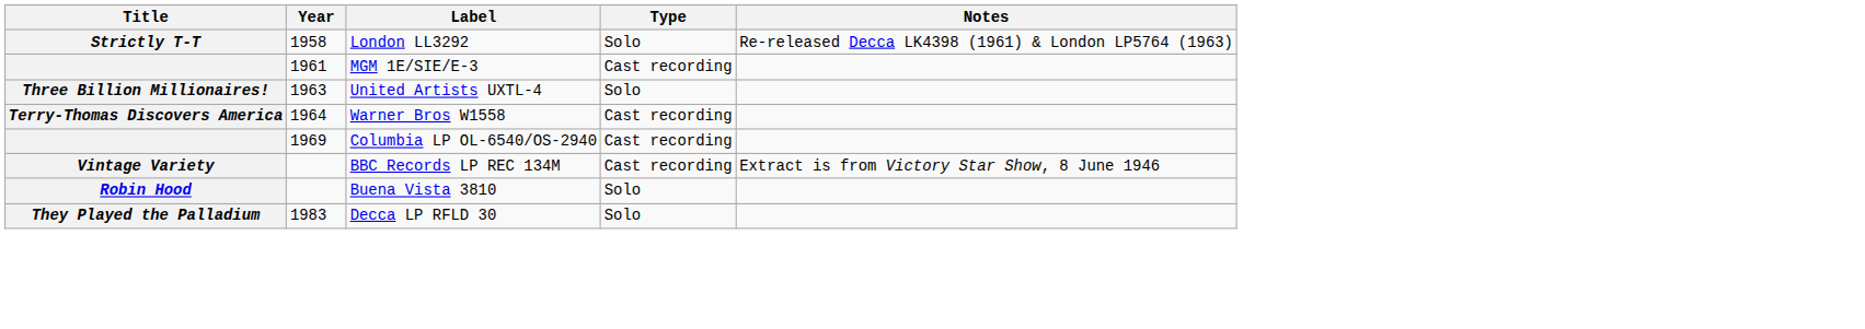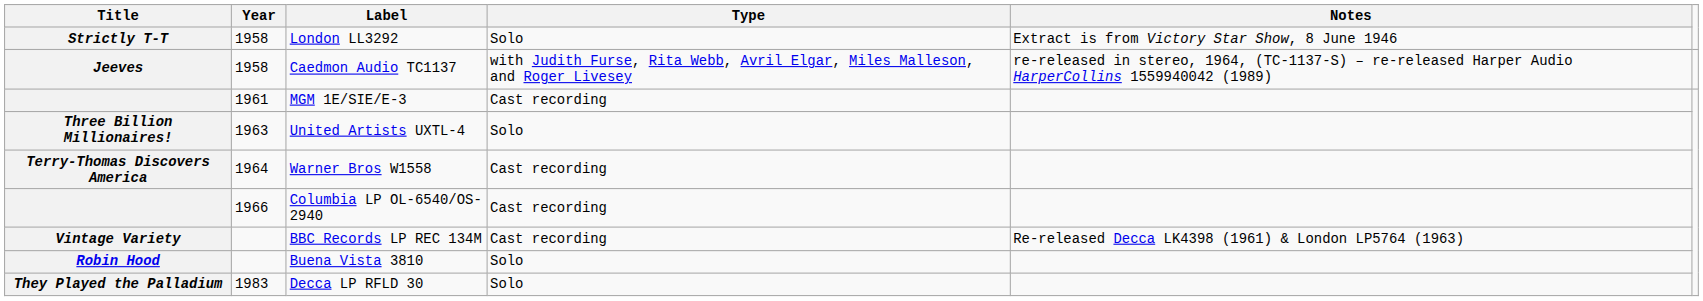 <table class="wikitable plainrowheaders sortable" style="margin-right: 0;">
 <tr>
 <th scope="col">Title</th>
 <th scope="col" style="width: 45px;">Year</th>
 <th scope="col">Label</th>
 <th scope="col">Type</th>
 <th scope="col" class="unsortable">Notes</th>
 </tr>
 <tr>
 <th scope="row"><em>Strictly T-T</em></th>
 <td>1958</td>
 <td><a href='#'>London</a> LL3292</td>
 <td>Solo</td>
-<td>Re-released <a href='#'>Decca</a> LK4398 (1961) & London LP5764 (1963)</td>
+<td>Extract is from <em>Victory Star Show</em>, 8 June 1946</td>
+</tr>
+<tr>
+<th scope="row"><em>Jeeves</em></th>
+<td>1958</td>
+<td><a href='#'>Caedmon Audio</a> TC1137</td>
+<td>with <a href='#'>Judith Furse</a>, <a href='#'>Rita Webb</a>, <a href='#'>Avril Elgar</a>, <a href='#'>Miles Malleson</a>, and <a href='#'>Roger Livesey</a></td>
+<td>re-released in stereo, 1964, (TC-1137-S) – re-released Harper Audio <em><a href='#'>HarperCollins</a></em> 1559940042 (1989)</td>
+<td></td>
 </tr>
 <tr>
 <th scope="row"></th>
 <td>1961</td>
 <td><a href='#'>MGM</a> 1E/SIE/E-3</td>
 <td>Cast recording</td>
 <td></td>
 </tr>
 <tr>
 <th scope="row"><em>Three Billion Millionaires!</em></th>
 <td>1963</td>
 <td><a href='#'>United Artists</a> UXTL-4</td>
 <td>Solo</td>
 <td></td>
 </tr>
 <tr>
 <th scope="row"><em>Terry-Thomas Discovers America</em></th>
 <td>1964</td>
 <td><a href='#'>Warner Bros</a> W1558</td>
 <td>Cast recording</td>
 <td></td>
 </tr>
 <tr>
 <th scope="row"></th>
-<td>1969</td>
+<td>1966</td>
 <td><a href='#'>Columbia</a> LP OL-6540/OS-2940</td>
 <td>Cast recording</td>
 <td></td>
 </tr>
 <tr>
 <th scope="row"><em>Vintage Variety</em></th>
 <td></td>
 <td><a href='#'>BBC Records</a> LP REC 134M</td>
 <td>Cast recording</td>
-<td>Extract is from <em>Victory Star Show</em>, 8 June 1946</td>
+<td>Re-released <a href='#'>Decca</a> LK4398 (1961) & London LP5764 (1963)</td>
 </tr>
 <tr>
 <th scope="row"><em><a href='#'>Robin Hood</a></em></th>
 <td></td>
 <td><a href='#'>Buena Vista</a> 3810</td>
 <td>Solo</td>
 <td></td>
 </tr>
 <tr>
 <th scope="row"><em>They Played the Palladium</em></th>
 <td>1983</td>
 <td><a href='#'>Decca</a> LP RFLD 30</td>
 <td>Solo</td>
 <td></td>
 </tr>
 </table>
